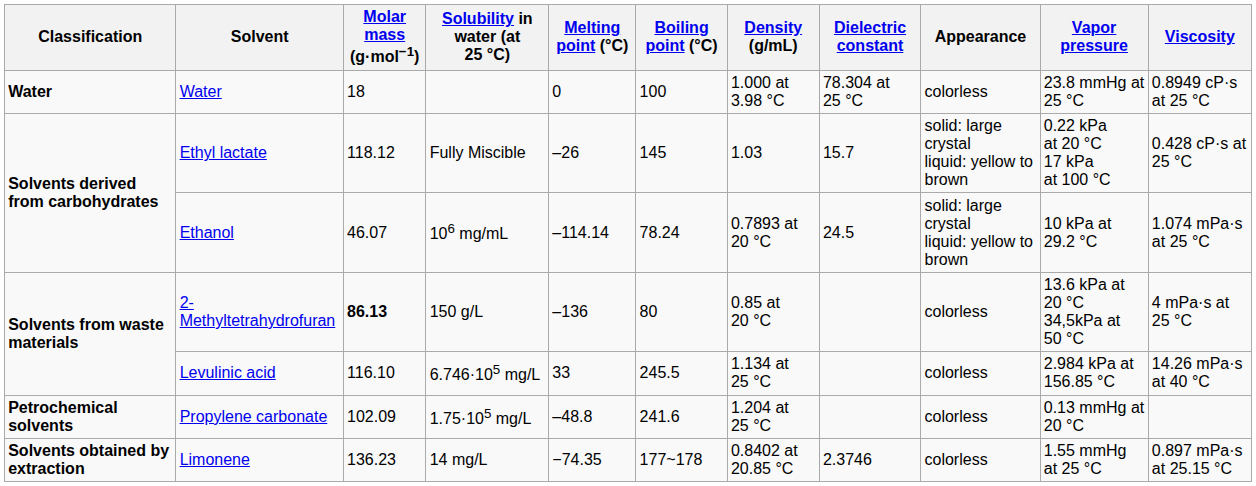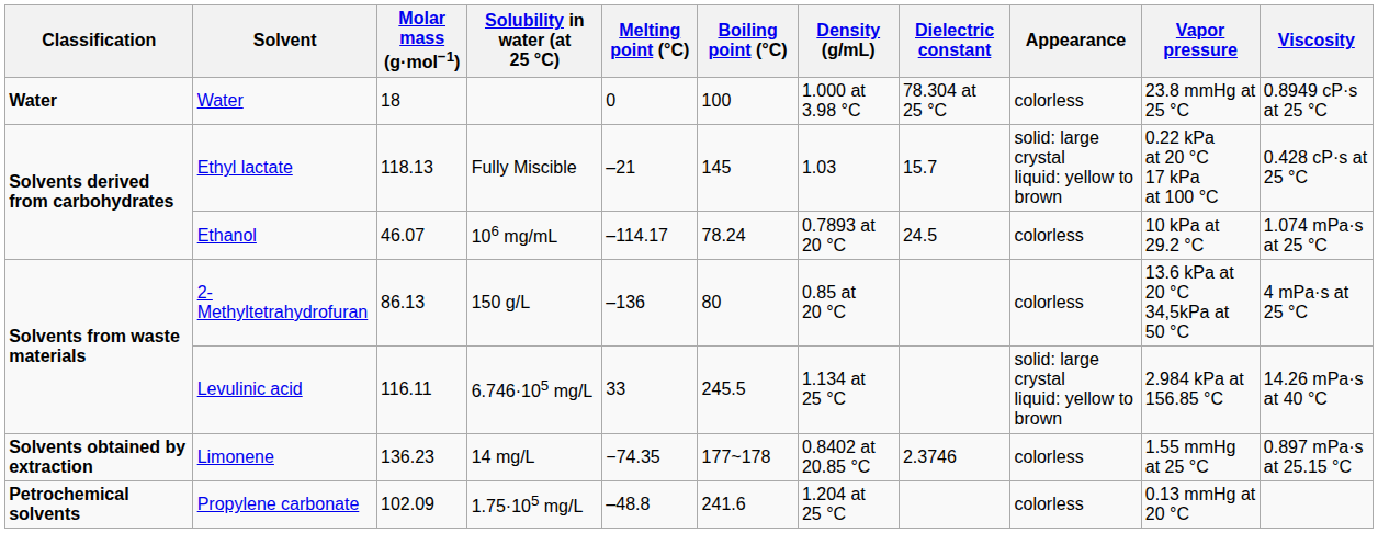 <table class="wikitable">
 <tr>
 <th>Classification</th>
 <th>Solvent</th>
 <th><a href='#'>Molar mass</a><br>(g·mol<sup>−1</sup>)</th>
 <th><a href='#'>Solubility</a> in water (at 25 °C)</th>
 <th><a href='#'>Melting point</a> (°C)</th>
 <th><a href='#'>Boiling point</a> (°C)</th>
 <th><a href='#'>Density</a> (g/mL)</th>
 <th><a href='#'>Dielectric constant</a></th>
 <th>Appearance</th>
 <th><a href='#'>Vapor pressure</a></th>
 <th><a href='#'>Viscosity</a></th>
 </tr>
 <tr>
 <td><strong>Water</strong></td>
 <td><a href='#'>Water</a></td>
 <td>18</td>
 <td></td>
 <td>0</td>
 <td>100</td>
 <td>1.000 at 3.98 °C</td>
 <td>78.304 at 25 °C</td>
 <td>colorless</td>
 <td>23.8 mmHg at 25 °C</td>
 <td>0.8949 cP·s at 25 °C</td>
 </tr>
 <tr>
 <td rowspan="2"><strong>Solvents derived from carbohydrates</strong></td>
 <td><a href='#'>Ethyl lactate</a></td>
-<td>118.12</td>
+<td>118.13</td>
 <td>Fully Miscible</td>
-<td>–26</td>
+<td>–21</td>
 <td>145</td>
 <td>1.03</td>
 <td>15.7</td>
 <td>solid: large crystal<br>liquid: yellow to brown</td>
 <td>0.22 kPa<br>at 20 °C<br>17 kPa<br>at 100 °C</td>
 <td>0.428 cP·s at 25 °C</td>
 </tr>
 <tr>
 <td><a href='#'>Ethanol</a></td>
 <td>46.07</td>
 <td>10<sup>6</sup> mg/mL</td>
-<td>–114.14</td>
+<td>–114.17</td>
 <td>78.24</td>
 <td>0.7893 at 20 °C</td>
 <td>24.5</td>
-<td>solid: large crystal<br>liquid: yellow to brown</td>
+<td>colorless</td>
 <td>10 kPa at 29.2 °C</td>
 <td>1.074 mPa·s at 25 °C</td>
 </tr>
 <tr>
 <td rowspan="2"><strong>Solvents from waste materials</strong></td>
 <td><a href='#'>2-Methyltetrahydrofuran</a></td>
-<td><strong>86.13</strong></td>
+<td>86.13</td>
 <td>150 g/L</td>
 <td>–136</td>
 <td>80</td>
 <td>0.85 at 20 °C</td>
 <td></td>
 <td>colorless</td>
 <td>13.6 kPa at 20 °C<br>34,5kPa at 50 °C</td>
 <td>4 mPa·s at 25 °C</td>
 </tr>
 <tr>
 <td><a href='#'>Levulinic acid</a></td>
-<td>116.10</td>
+<td>116.11</td>
 <td>6.746·10<sup>5</sup> mg/L</td>
 <td>33</td>
 <td>245.5</td>
 <td>1.134 at 25 °C</td>
 <td></td>
-<td>colorless</td>
+<td>solid: large crystal<br>liquid: yellow to brown</td>
 <td>2.984 kPa at 156.85 °C</td>
 <td>14.26 mPa·s at 40 °C</td>
+</tr>
+<tr>
+<td><strong>Solvents obtained by extraction</strong></td>
+<td><a href='#'>Limonene</a></td>
+<td>136.23</td>
+<td>14 mg/L</td>
+<td>−74.35</td>
+<td>177~178</td>
+<td>0.8402 at 20.85 °C</td>
+<td>2.3746</td>
+<td>colorless</td>
+<td>1.55 mmHg<br>at 25 °C</td>
+<td>0.897 mPa·s<br>at 25.15 °C</td>
 </tr>
 <tr>
 <td><strong>Petrochemical solvents</strong></td>
 <td><a href='#'>Propylene carbonate</a></td>
 <td>102.09</td>
 <td>1.75·10<sup>5</sup> mg/L</td>
 <td>–48.8</td>
 <td>241.6</td>
 <td>1.204 at 25 °C</td>
 <td></td>
 <td>colorless</td>
 <td>0.13 mmHg at 20 °C</td>
 <td></td>
 </tr>
-<tr>
-<td><strong>Solvents obtained by extraction</strong></td>
-<td><a href='#'>Limonene</a></td>
-<td>136.23</td>
-<td>14 mg/L</td>
-<td>−74.35</td>
-<td>177~178</td>
-<td>0.8402 at 20.85 °C</td>
-<td>2.3746</td>
-<td>colorless</td>
-<td>1.55 mmHg<br>at 25 °C</td>
-<td>0.897 mPa·s<br>at 25.15 °C</td>
-</tr>
 </table>
